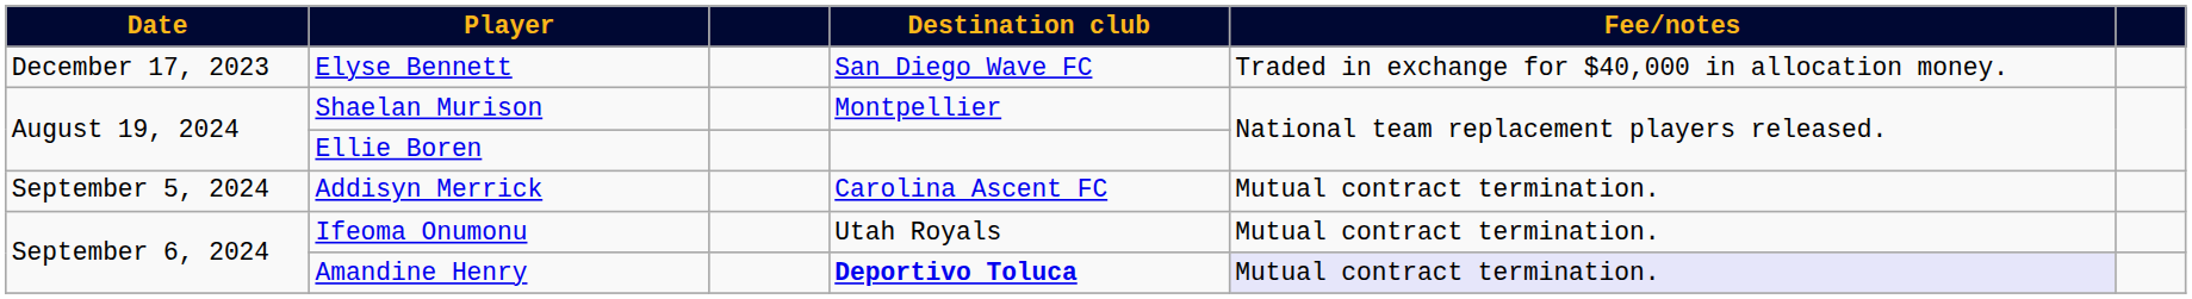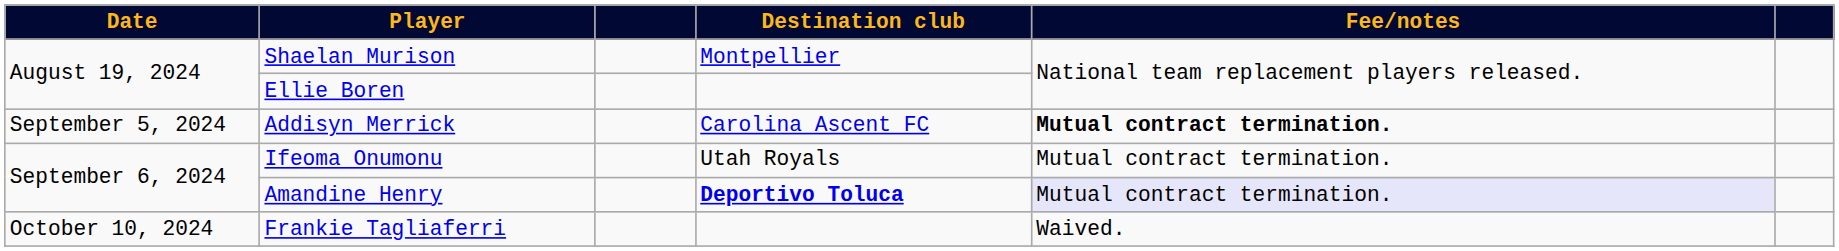 <table class="wikitable sortable" style="text-align:left;">
 <tr>
 <th style="background:#000833; color:#FDB71A; width:150px;" data-sort-type="date">Date</th>
 <th style="background:#000833; color:#FDB71A; width:200px;">Player</th>
 <th style="background:#000833; color:#FDB71A; width:55px;"></th>
 <th style="background:#000833; color:#FDB71A; width:200px;">Destination club</th>
 <th style="background:#000833; color:#FDB71A; width:450px;">Fee/notes</th>
 <th style="background:#000833; color:#FDB71A; width:30px;"></th>
-</tr>
-<tr>
-<td>December 17, 2023</td>
-<td> <a href='#'>Elyse Bennett</a></td>
-<td align="center"></td>
-<td> <a href='#'>San Diego Wave FC</a></td>
-<td>Traded in exchange for $40,000 in allocation money.</td>
-<td></td>
 </tr>
 <tr>
 <td rowspan="2">August 19, 2024</td>
 <td> <a href='#'>Shaelan Murison</a></td>
 <td></td>
 <td> <a href='#'>Montpellier</a></td>
 <td rowspan="2">National team replacement players released.</td>
 <td rowspan="2"></td>
 </tr>
 <tr>
 <td> <a href='#'>Ellie Boren</a></td>
 <td></td>
 <td></td>
 </tr>
 <tr>
 <td>September 5, 2024</td>
 <td> <a href='#'>Addisyn Merrick</a></td>
 <td></td>
 <td> <a href='#'>Carolina Ascent FC</a></td>
-<td>Mutual contract termination.</td>
+<td><strong>Mutual contract termination.</strong></td>
 <td></td>
 </tr>
 <tr>
 <td rowspan="2">September 6, 2024</td>
 <td> <a href='#'>Ifeoma Onumonu</a></td>
 <td></td>
 <td> Utah Royals</td>
 <td>Mutual contract termination.</td>
 <td></td>
 </tr>
 <tr>
 <td> <a href='#'>Amandine Henry</a></td>
 <td></td>
 <td><strong> <a href='#'>Deportivo Toluca</a></strong></td>
 <td style="background: lavender;">Mutual contract termination.</td>
 <td></td>
 </tr>
+<tr>
+<td>October 10, 2024</td>
+<td> <a href='#'>Frankie Tagliaferri</a></td>
+<td></td>
+<td></td>
+<td>Waived.</td>
+<td></td>
+</tr>
 </table>
